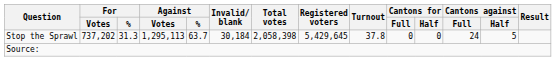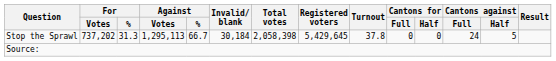 <table class=wikitable style=text-align:right>
 <tr>
 <th rowspan=2>Question</th>
 <th colspan=2>For</th>
 <th colspan=2>Against</th>
 <th rowspan=2>Invalid/<br>blank</th>
 <th rowspan=2>Total<br>votes</th>
 <th rowspan=2>Registered<br>voters</th>
 <th rowspan=2>Turnout</th>
 <th colspan=2>Cantons for</th>
 <th colspan=2>Cantons against</th>
 <th rowspan=2>Result</th>
 </tr>
 <tr>
 <th>Votes</th>
 <th>%</th>
 <th>Votes</th>
 <th>%</th>
 <th>Full</th>
 <th>Half</th>
 <th>Full</th>
 <th>Half</th>
 </tr>
 <tr>
 <td align=left>Stop the Sprawl</td>
 <td>737,202</td>
 <td>31.3</td>
 <td>1,295,113</td>
-<td>63.7</td>
+<td>66.7</td>
 <td>30,184</td>
 <td>2,058,398</td>
 <td>5,429,645</td>
 <td>37.8</td>
 <td>0</td>
 <td>0</td>
 <td>24</td>
 <td>5</td>
 <td></td>
 </tr>
 <tr>
 <td colspan=14 align=left>Source: </td>
 </tr>
 </table>
